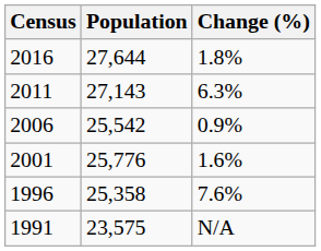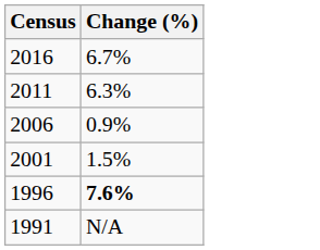 <table class="wikitable">
 <tr>
 <th>Census</th>
-<th>Population</th>
 <th>Change (%)</th>
 </tr>
 <tr>
 <td>2016</td>
-<td>27,644</td>
-<td> 1.8%</td>
+<td> 6.7%</td>
 </tr>
 <tr>
 <td>2011</td>
-<td>27,143</td>
 <td> 6.3%</td>
 </tr>
 <tr>
 <td>2006</td>
-<td>25,542</td>
 <td> 0.9%</td>
 </tr>
 <tr>
 <td>2001</td>
-<td>25,776</td>
-<td> 1.6%</td>
+<td> 1.5%</td>
 </tr>
 <tr>
 <td>1996</td>
-<td>25,358</td>
-<td> 7.6%</td>
+<td><strong> 7.6%</strong></td>
 </tr>
 <tr>
 <td>1991</td>
-<td>23,575</td>
 <td>N/A</td>
 </tr>
 </table>
